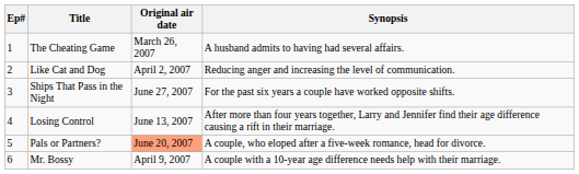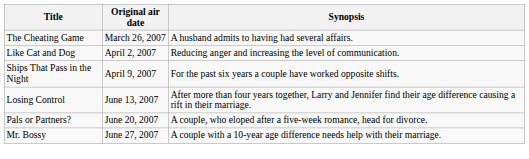 <table class="wikitable">
 <tr>
-<th>Ep#</th>
 <th>Title</th>
 <th>Original air date</th>
 <th>Synopsis</th>
 </tr>
 <tr>
-<td>1</td>
 <td>The Cheating Game</td>
 <td>March 26, 2007</td>
 <td>A husband admits to having had several affairs.</td>
 </tr>
 <tr>
-<td>2</td>
 <td>Like Cat and Dog</td>
 <td>April 2, 2007</td>
 <td>Reducing anger and increasing the level of communication.</td>
 </tr>
 <tr>
-<td>3</td>
 <td>Ships That Pass in the Night</td>
-<td>June 27, 2007</td>
+<td>April 9, 2007</td>
 <td>For the past six years a couple have worked opposite shifts.</td>
 </tr>
 <tr>
-<td>4</td>
 <td>Losing Control</td>
 <td>June 13, 2007</td>
 <td>After more than four years together, Larry and Jennifer find their age difference causing a rift in their marriage.</td>
 </tr>
 <tr>
-<td>5</td>
 <td>Pals or Partners?</td>
-<td style="background: lightsalmon;">June 20, 2007</td>
+<td>June 20, 2007</td>
 <td>A couple, who eloped after a five-week romance, head for divorce.</td>
 </tr>
 <tr>
-<td>6</td>
 <td>Mr. Bossy</td>
-<td>April 9, 2007</td>
+<td>June 27, 2007</td>
 <td>A couple with a 10-year age difference needs help with their marriage.</td>
 </tr>
 </table>
